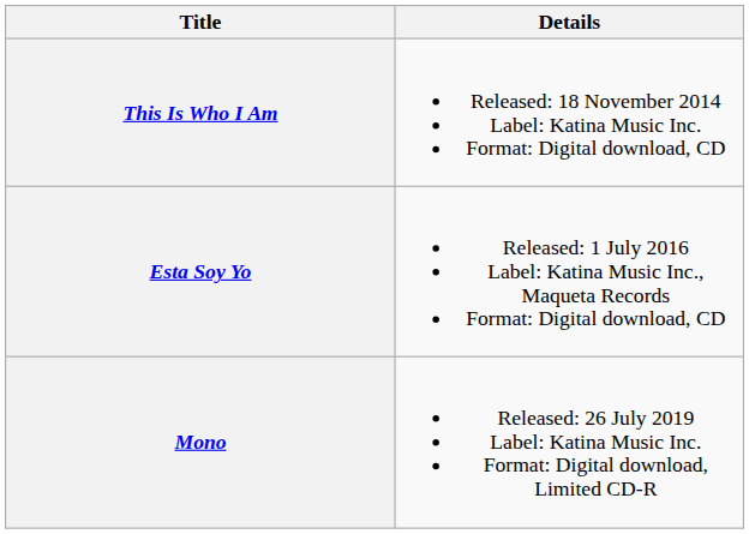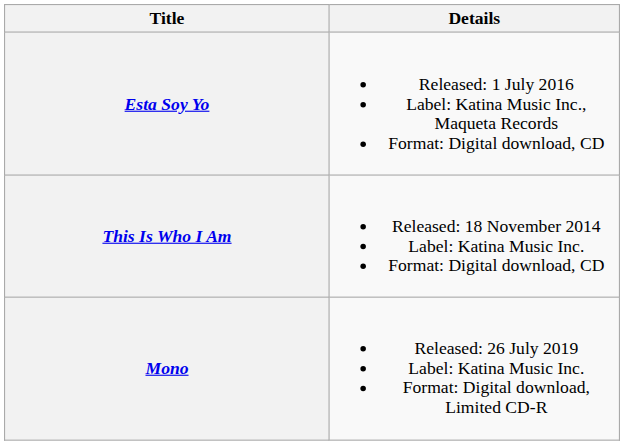 <table class="wikitable plainrowheaders" style="text-align:center;">
 <tr>
 <th scope="col" style="width:18em;">Title</th>
 <th scope="col" style="width:16em;">Details</th>
 </tr>
 <tr>
+<th scope="row"><em><a href='#'>Esta Soy Yo</a></em></th>
+<td><br><ul><li>Released: 1 July 2016</li><li>Label: Katina Music Inc., Maqueta Records</li><li>Format: Digital download, CD</li></ul></td>
+</tr>
+<tr>
 <th scope="row"><em><a href='#'>This Is Who I Am</a></em></th>
 <td><br><ul><li>Released: 18 November 2014</li><li>Label: Katina Music Inc.</li><li>Format: Digital download, CD</li></ul></td>
-</tr>
-<tr>
-<th scope="row"><em><a href='#'>Esta Soy Yo</a></em></th>
-<td><br><ul><li>Released: 1 July 2016</li><li>Label: Katina Music Inc., Maqueta Records</li><li>Format: Digital download, CD</li></ul></td>
 </tr>
 <tr>
 <th scope="row"><em><a href='#'>Mono</a></em></th>
 <td><br><ul><li>Released: 26 July 2019</li><li>Label: Katina Music Inc.</li><li>Format: Digital download, Limited CD-R</li></ul></td>
 </tr>
 </table>
